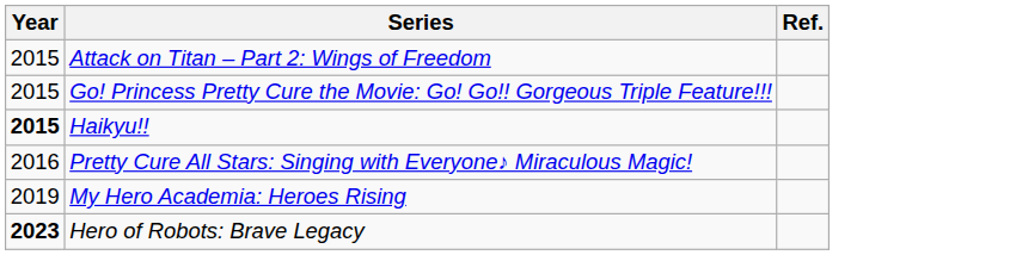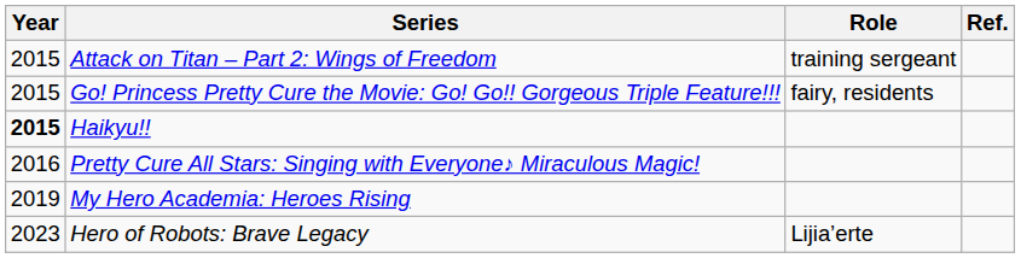 <table class="wikitable sortable plainrowheaders">
 <tr>
 <th scope="col">Year</th>
 <th scope="col">Series</th>
+<th scope="col">Role</th>
 <th scope="col" class="unsortable">Ref.</th>
 </tr>
 <tr>
 <td>2015</td>
 <td><em><a href='#'>Attack on Titan – Part 2: Wings of Freedom</a></em></td>
+<td>training sergeant</td>
 <td></td>
 </tr>
 <tr>
 <td>2015</td>
 <td><em><a href='#'>Go! Princess Pretty Cure the Movie: Go! Go!! Gorgeous Triple Feature!!!</a></em></td>
+<td>fairy, residents</td>
 <td></td>
 </tr>
 <tr>
 <td><strong>2015</strong></td>
 <td><em><a href='#'>Haikyu!!</a></em></td>
 <td></td>
+<td></td>
 </tr>
 <tr>
 <td>2016</td>
 <td><em><a href='#'>Pretty Cure All Stars: Singing with Everyone♪ Miraculous Magic!</a></em></td>
+<td></td>
 <td></td>
 </tr>
 <tr>
 <td>2019</td>
 <td><em><a href='#'>My Hero Academia: Heroes Rising</a></em></td>
 <td></td>
+<td></td>
 </tr>
 <tr>
-<td><strong>2023</strong></td>
+<td>2023</td>
 <td><em>Hero of Robots: Brave Legacy</em></td>
+<td>Lijia’erte</td>
 <td></td>
 </tr>
 </table>
